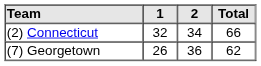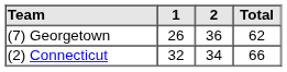 <table border=1 cellspacing=0 width=300 style="margin-left:3em;">
 <tr style="text-align:center; background-color:#e6e6e6;">
 <th align=left width=40%>Team</th>
 <th width=10%>1</th>
 <th width=10%>2</th>
 <th width=10%>Total</th>
 </tr>
 <tr style="text-align:center;">
+<td align=left>(7) Georgetown</td>
+<td>26</td>
+<td>36</td>
+<td>62</td>
+</tr>
+<tr style="text-align:center;">
 <td align=left>(2) <a href='#'>Connecticut</a></td>
 <td>32</td>
 <td>34</td>
 <td>66</td>
 </tr>
 <tr style="text-align:center;">
-<td align=left>(7) Georgetown</td>
-<td>26</td>
-<td>36</td>
-<td>62</td>
-</tr>
-<tr style="text-align:center;">
 </tr>
 </table>
